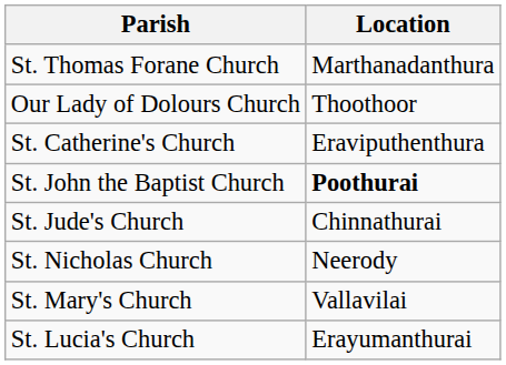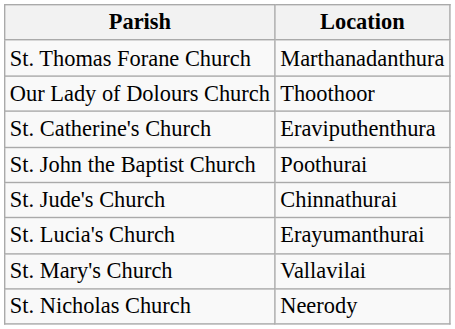 <table class="wikitable">
 <tr>
 <th>Parish</th>
 <th>Location</th>
 </tr>
 <tr>
 <td>St. Thomas Forane Church</td>
 <td>Marthanadanthura</td>
 </tr>
 <tr>
 <td>Our Lady of Dolours Church</td>
 <td>Thoothoor</td>
 </tr>
 <tr>
 <td>St. Catherine's Church</td>
 <td>Eraviputhenthura</td>
 </tr>
 <tr>
 <td>St. John the Baptist Church</td>
-<td><strong>Poothurai</strong></td>
+<td>Poothurai</td>
 </tr>
 <tr>
 <td>St. Jude's Church</td>
 <td>Chinnathurai</td>
 </tr>
 <tr>
-<td>St. Nicholas Church</td>
-<td>Neerody</td>
+<td>St. Lucia's Church</td>
+<td>Erayumanthurai</td>
 </tr>
 <tr>
 <td>St. Mary's Church</td>
 <td>Vallavilai</td>
 </tr>
 <tr>
-<td>St. Lucia's Church</td>
-<td>Erayumanthurai</td>
+<td>St. Nicholas Church</td>
+<td>Neerody</td>
 </tr>
 </table>
